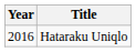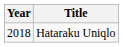 <table class="wikitable">
 <tr>
 <th>Year</th>
 <th>Title</th>
 </tr>
 <tr>
-<td>2016</td>
+<td>2018</td>
 <td>Hataraku Uniqlo</td>
 </tr>
 </table>
